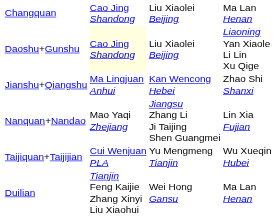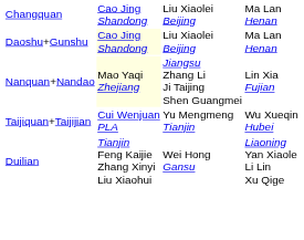 <table>
 <tr>
 <td><a href='#'>Changquan</a></td>
 <td><a href='#'>Cao Jing</a><br><em><a href='#'>Shandong</a></em></td>
 <td>Liu Xiaolei<br><em><a href='#'>Beijing</a></em></td>
 <td>Ma Lan<br><em><a href='#'>Henan</a></em></td>
 </tr>
 <tr>
 <td><a href='#'>Daoshu</a>+<a href='#'>Gunshu</a></td>
 <td style="background: lightyellow;"><a href='#'>Cao Jing</a><br><em><a href='#'>Shandong</a></em></td>
 <td>Liu Xiaolei<br><em><a href='#'>Beijing</a></em></td>
-<td><em><a href='#'>Liaoning</a></em><br>Yan Xiaole<br>Li Lin<br>Xu Qige</td>
-</tr>
-<tr>
-<td><a href='#'>Jianshu</a>+<a href='#'>Qiangshu</a></td>
-<td><a href='#'>Ma Lingjuan</a><br><em><a href='#'>Anhui</a></em></td>
-<td><a href='#'>Kan Wencong</a><br><em><a href='#'>Hebei</a></em></td>
-<td>Zhao Shi<br><em><a href='#'>Shanxi</a></em></td>
+<td>Ma Lan<br><em><a href='#'>Henan</a></em></td>
 </tr>
 <tr>
 <td><a href='#'>Nanquan</a>+<a href='#'>Nandao</a></td>
-<td>Mao Yaqi<br><em><a href='#'>Zhejiang</a></em></td>
+<td style="background: lightyellow;">Mao Yaqi<br><em><a href='#'>Zhejiang</a></em></td>
 <td><em><a href='#'>Jiangsu</a></em><br>Zhang Li<br>Ji Taijing<br>Shen Guangmei</td>
 <td>Lin Xia<br><em><a href='#'>Fujian</a></em></td>
 </tr>
 <tr>
 <td><a href='#'>Taijiquan</a>+<a href='#'>Taijijian</a></td>
 <td><a href='#'>Cui Wenjuan</a><br><em><a href='#'>PLA</a></em></td>
 <td>Yu Mengmeng<br><em><a href='#'>Tianjin</a></em></td>
 <td>Wu Xueqin<br><em><a href='#'>Hubei</a></em></td>
 </tr>
 <tr>
 <td><a href='#'>Duilian</a></td>
 <td><em><a href='#'>Tianjin</a></em><br>Feng Kaijie<br>Zhang Xinyi<br>Liu Xiaohui</td>
 <td>Wei Hong<br><em><a href='#'>Gansu</a></em></td>
-<td>Ma Lan<br><em><a href='#'>Henan</a></em></td>
+<td><em><a href='#'>Liaoning</a></em><br>Yan Xiaole<br>Li Lin<br>Xu Qige</td>
 </tr>
 </table>
